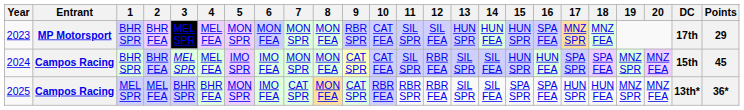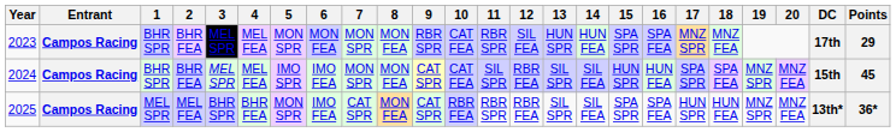 <table class="wikitable" style="text-align:center; font-size:85%;">
 <tr>
 <th>Year</th>
 <th>Entrant</th>
 <th>1</th>
 <th>2</th>
 <th>3</th>
 <th>4</th>
 <th>5</th>
 <th>6</th>
 <th>7</th>
 <th>8</th>
 <th>9</th>
 <th>10</th>
 <th>11</th>
 <th>12</th>
 <th>13</th>
 <th>14</th>
 <th>15</th>
 <th>16</th>
 <th>17</th>
 <th>18</th>
 <th>19</th>
 <th>20</th>
 <th>DC</th>
 <th>Points</th>
 </tr>
 <tr>
 <td><a href='#'>2023</a></td>
-<th nowrap><a href='#'>MP Motorsport</a></th>
+<th nowrap><a href='#'>Campos Racing</a></th>
 <td style="background:#CFCFFF;"><a href='#'>BHR<br>SPR</a><br></td>
 <td style="background:#EFCFFF;"><a href='#'>BHR<br>FEA</a><br></td>
 <td style="background:#000000; color:#FFFFFF;"><a href='#'><span>MEL<br>SPR</span></a><br></td>
 <td style="background:#EFCFFF;"><a href='#'>MEL<br>FEA</a><br></td>
 <td style="background:#EFCFFF;"><a href='#'>MON<br>SPR</a><br></td>
 <td style="background:#CFCFFF;"><a href='#'>MON<br>FEA</a><br></td>
 <td style="background:#DFFFDF;"><a href='#'>MON<br>SPR</a><br></td>
 <td style="background:#DFFFDF;"><a href='#'>MON<br>FEA</a><br></td>
 <td style="background:#CFCFFF;"><a href='#'>RBR<br>SPR</a><br></td>
 <td style="background:#CFCFFF;"><a href='#'>CAT<br>FEA</a><br></td>
-<td style="background:#CFCFFF;"><a href='#'>SIL<br>SPR</a><br></td>
+<td style="background:#CFCFFF;"><a href='#'>RBR<br>SPR</a><br></td>
 <td style="background:#CFCFFF;"><a href='#'>SIL<br>FEA</a><br></td>
 <td style="background:#CFCFFF;"><a href='#'>HUN<br>SPR</a><br></td>
 <td style="background:#DFFFDF;"><a href='#'>HUN<br>FEA</a><br></td>
-<td style="background:#CFCFFF;"><a href='#'>HUN<br>SPR</a><br></td>
+<td style="background:#CFCFFF;"><a href='#'>SPA<br>SPR</a><br></td>
 <td style="background:#CFCFFF;"><a href='#'>SPA<br>FEA</a><br></td>
 <td style="background:#FFDF9F;"><a href='#'>MNZ<br>SPR</a><br></td>
 <td style="background:#DFFFDF;"><a href='#'>MNZ<br>FEA</a><br></td>
 <td colspan="2"></td>
 <th>17th</th>
 <th>29</th>
 </tr>
 <tr>
 <td><a href='#'>2024</a></td>
 <th nowrap><a href='#'>Campos Racing</a></th>
 <td style="background:#DFFFDF;"><a href='#'>BHR<br>SPR</a><br></td>
 <td style="background:#CFCFFF;"><a href='#'>BHR<br>FEA</a><br></td>
 <td style="background:#DFFFDF;"><em><a href='#'>MEL<br>SPR</a></em><br></td>
 <td style="background:#DFFFDF;"><a href='#'>MEL<br>FEA</a><br></td>
 <td style="background:#EFCFFF;"><a href='#'>IMO<br>SPR</a><br></td>
 <td style="background:#DFFFDF;"><a href='#'>IMO<br>FEA</a><br></td>
 <td style="background:#DFFFDF;"><a href='#'>MON<br>SPR</a><br></td>
 <td style="background:#DFFFDF;"><a href='#'>MON<br>FEA</a><br></td>
 <td style="background:#FFFFBF;"><a href='#'>CAT<br>SPR</a><br></td>
 <td style="background:#CFCFFF;"><a href='#'>CAT<br>FEA</a><br></td>
 <td style="background:#CFCFFF;"><a href='#'>SIL<br>SPR</a><br></td>
 <td style="background:#CFCFFF;"><a href='#'>RBR<br>FEA</a><br></td>
 <td style="background:#CFCFFF;"><a href='#'>SIL<br>SPR</a><br></td>
 <td style="background:#CFCFFF;"><a href='#'>SIL<br>FEA</a><br></td>
 <td style="background:#CFCFFF;"><a href='#'>HUN<br>SPR</a><br></td>
 <td style="background:#DFFFDF;"><a href='#'>HUN<br>FEA</a><br></td>
 <td style="background:#CFCFFF;"><a href='#'>SPA<br>SPR</a><br></td>
 <td style="background:#EFCFFF;"><a href='#'>SPA<br>FEA</a><br></td>
 <td style="background:#DFFFDF;"><a href='#'>MNZ<br>SPR</a><br></td>
 <td style="background:#EFCFFF;"><a href='#'>MNZ<br>FEA</a><br></td>
 <th>15th</th>
 <th>45</th>
 </tr>
 <tr>
 <td><a href='#'>2025</a></td>
 <th nowrap><a href='#'>Campos Racing</a></th>
 <td style="background:#CFCFFF;"><a href='#'>MEL<br>SPR</a><br></td>
 <td style="background:#CFCFFF;"><a href='#'>MEL<br>FEA</a><br></td>
 <td style="background:#CFCFFF;"><a href='#'>BHR<br>SPR</a><br></td>
 <td style="background:#DFFFDF;"><a href='#'>BHR<br>FEA</a><br></td>
 <td style="background:#EFCFFF;"><a href='#'>MON<br>SPR</a><br></td>
 <td style="background:#DFFFDF;"><a href='#'>IMO<br>FEA</a><br></td>
 <td style="background:#DFFFDF;"><a href='#'>CAT<br>SPR</a><br></td>
 <td style="background:#FFDF9F;"><a href='#'>MON<br>FEA</a><br></td>
 <td style="background:#DFFFDF;"><a href='#'>CAT<br>SPR</a><br></td>
 <td style="background:#CFCFFF;"><a href='#'>RBR<br>FEA</a><br></td>
 <td style="background:#;"><a href='#'>RBR<br>SPR</a><br></td>
 <td style="background:#;"><a href='#'>RBR<br>FEA</a><br></td>
 <td style="background:#;"><a href='#'>SIL<br>SPR</a><br></td>
 <td style="background:#;"><a href='#'>SIL<br>FEA</a><br></td>
 <td style="background:#;"><a href='#'>SPA<br>SPR</a><br></td>
 <td style="background:#;"><a href='#'>SPA<br>FEA</a><br></td>
 <td style="background:#;"><a href='#'>HUN<br>SPR</a><br></td>
 <td style="background:#;"><a href='#'>HUN<br>FEA</a><br></td>
 <td style="background:#;"><a href='#'>MNZ<br>SPR</a><br></td>
 <td style="background:#;"><a href='#'>MNZ<br>FEA</a><br></td>
 <th>13th*</th>
 <th>36*</th>
 </tr>
 </table>
